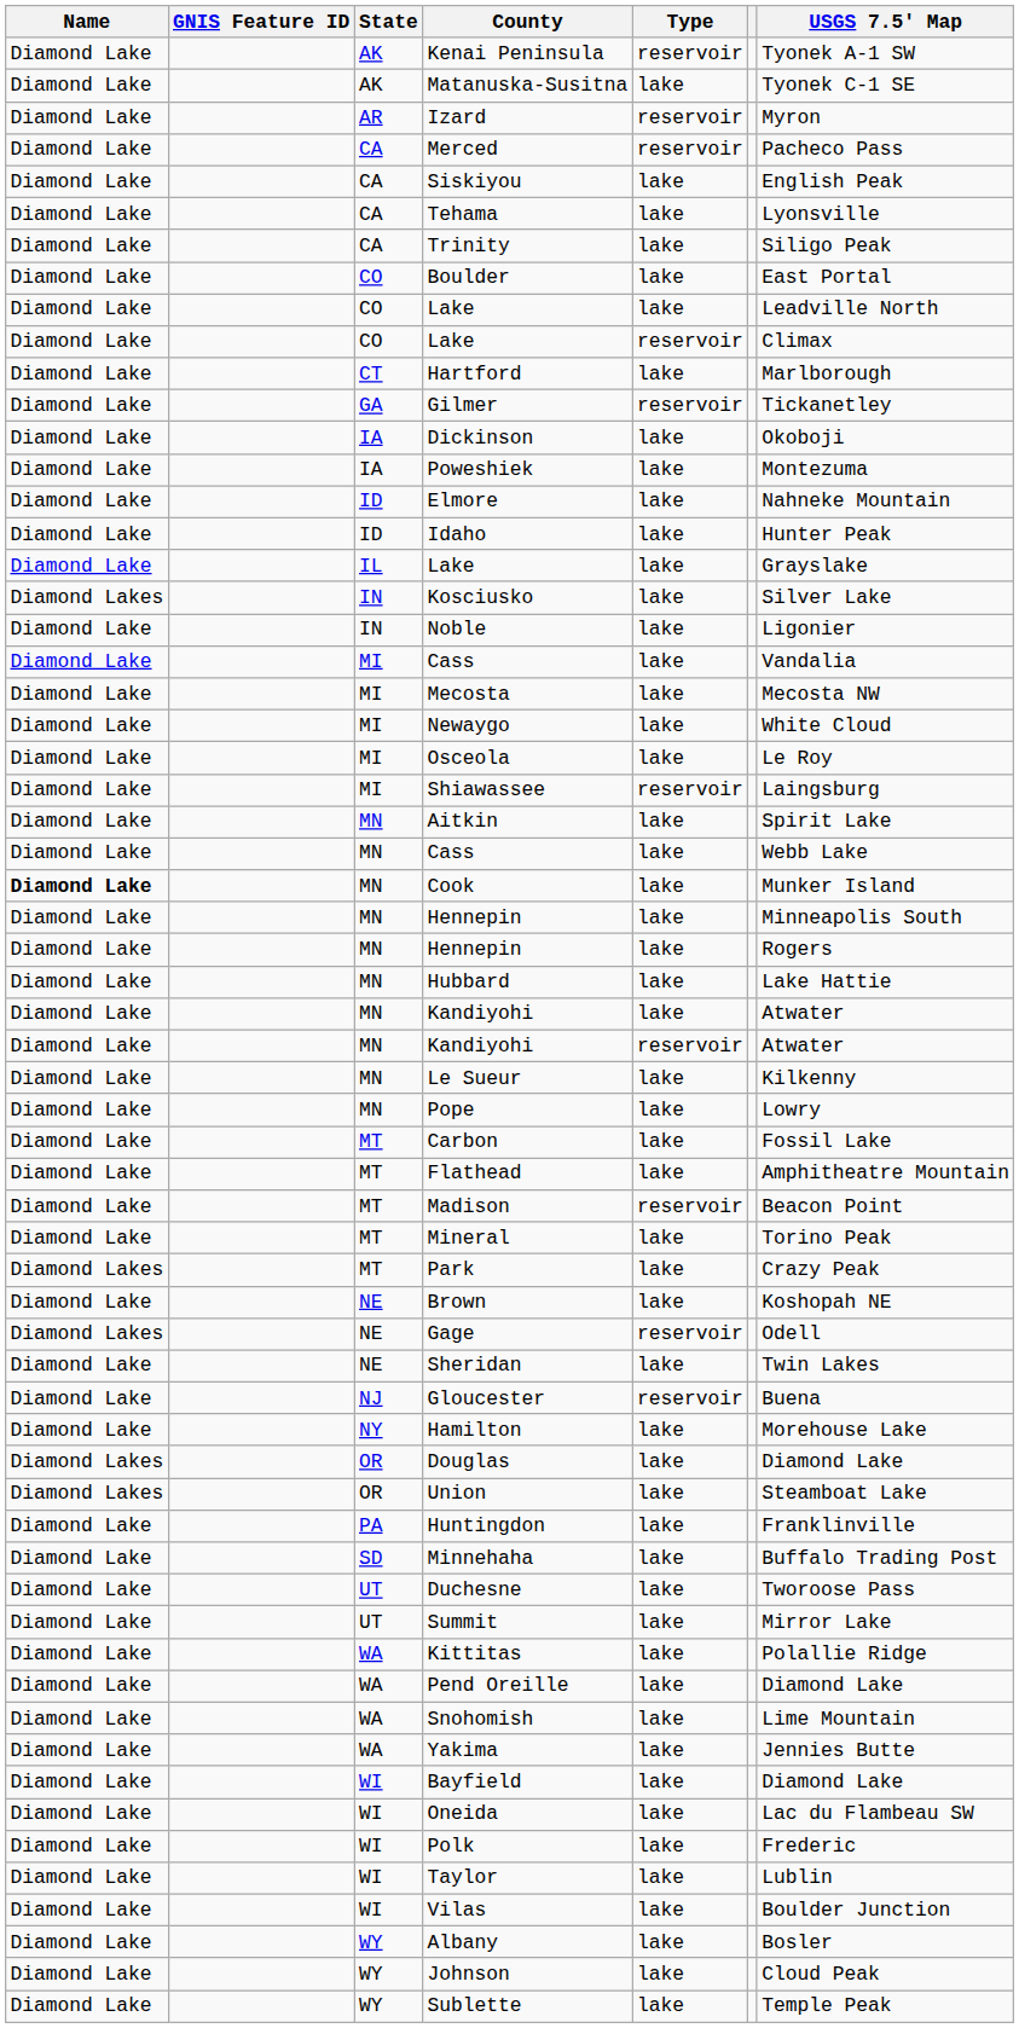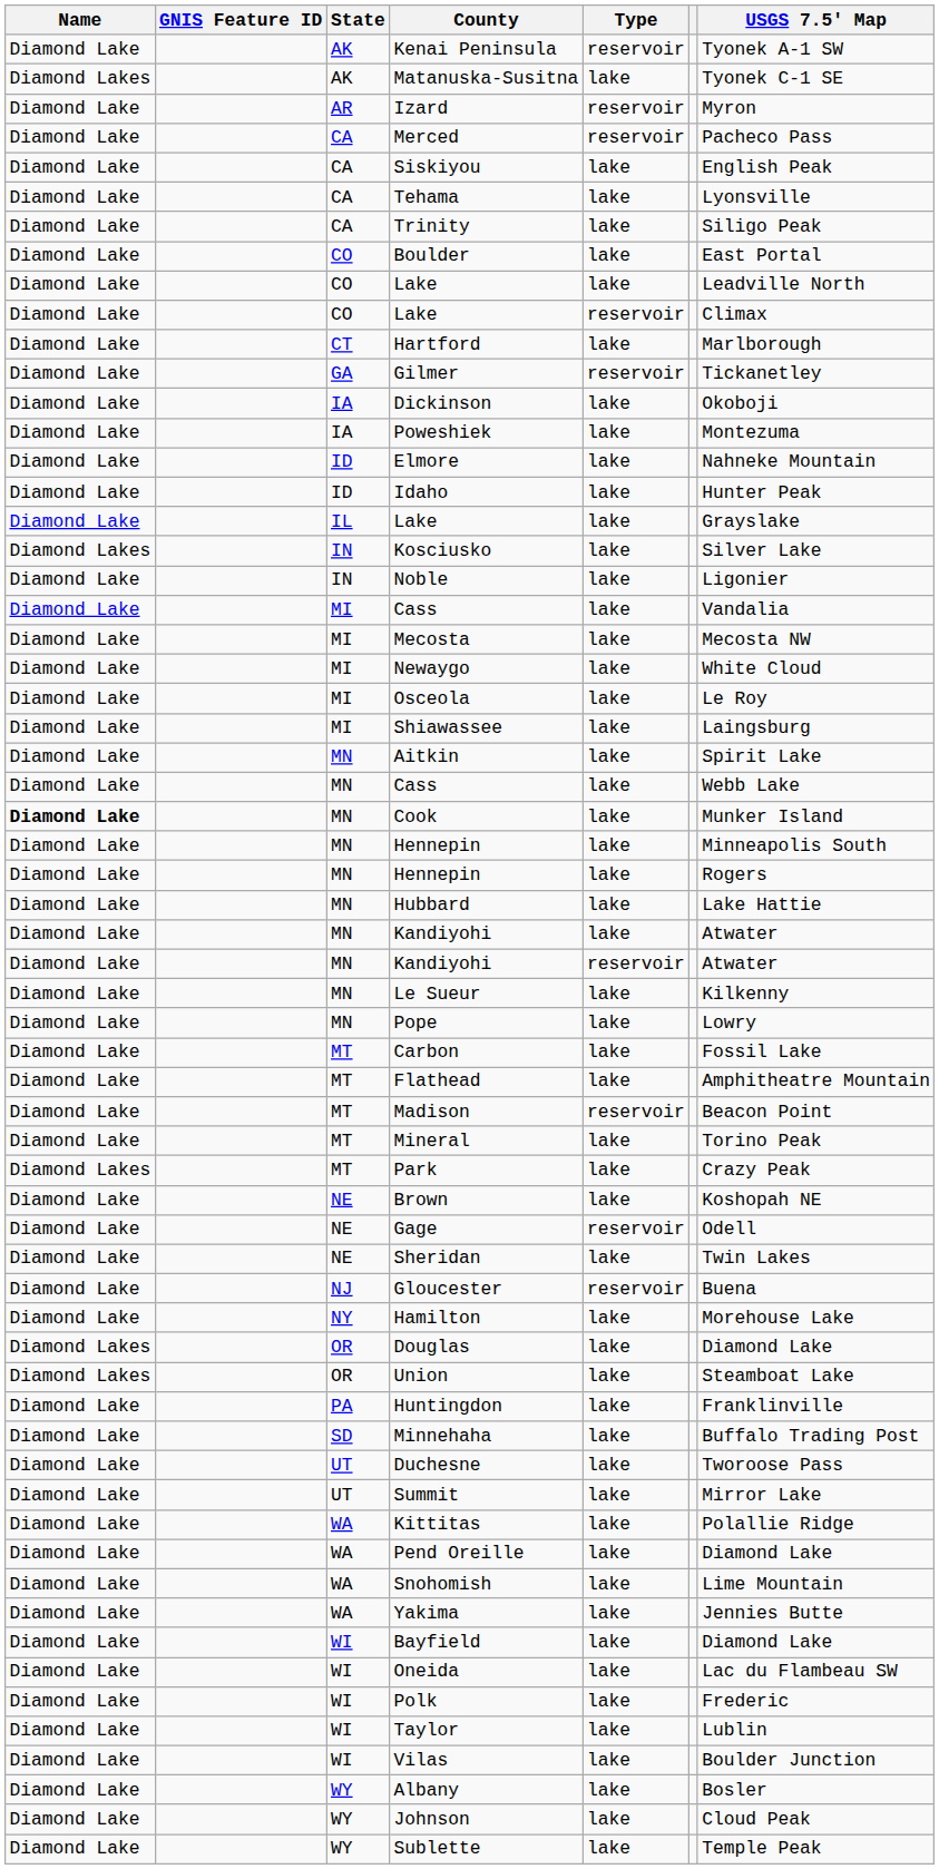 <table class="wikitable sortable">
 <tr>
 <th>Name</th>
 <th><a href='#'>GNIS</a> Feature ID</th>
 <th>State</th>
 <th>County</th>
 <th>Type</th>
 <th></th>
 <th><a href='#'>USGS</a> 7.5' Map</th>
 </tr>
 <tr>
 <td>Diamond Lake</td>
 <td></td>
 <td><a href='#'>AK</a></td>
 <td>Kenai Peninsula</td>
 <td>reservoir</td>
 <td></td>
 <td>Tyonek A-1 SW</td>
 </tr>
 <tr>
-<td>Diamond Lake</td>
+<td>Diamond Lakes</td>
 <td></td>
 <td>AK</td>
 <td>Matanuska-Susitna</td>
 <td>lake</td>
 <td></td>
 <td>Tyonek C-1 SE</td>
 </tr>
 <tr>
 <td>Diamond Lake</td>
 <td></td>
 <td><a href='#'>AR</a></td>
 <td>Izard</td>
 <td>reservoir</td>
 <td></td>
 <td>Myron</td>
 </tr>
 <tr>
 <td>Diamond Lake</td>
 <td></td>
 <td><a href='#'>CA</a></td>
 <td>Merced</td>
 <td>reservoir</td>
 <td></td>
 <td>Pacheco Pass</td>
 </tr>
 <tr>
 <td>Diamond Lake</td>
 <td></td>
 <td>CA</td>
 <td>Siskiyou</td>
 <td>lake</td>
 <td></td>
 <td>English Peak</td>
 </tr>
 <tr>
 <td>Diamond Lake</td>
 <td></td>
 <td>CA</td>
 <td>Tehama</td>
 <td>lake</td>
 <td></td>
 <td>Lyonsville</td>
 </tr>
 <tr>
 <td>Diamond Lake</td>
 <td></td>
 <td>CA</td>
 <td>Trinity</td>
 <td>lake</td>
 <td></td>
 <td>Siligo Peak</td>
 </tr>
 <tr>
 <td>Diamond Lake</td>
 <td></td>
 <td><a href='#'>CO</a></td>
 <td>Boulder</td>
 <td>lake</td>
 <td></td>
 <td>East Portal</td>
 </tr>
 <tr>
 <td>Diamond Lake</td>
 <td></td>
 <td>CO</td>
 <td>Lake</td>
 <td>lake</td>
 <td></td>
 <td>Leadville North</td>
 </tr>
 <tr>
 <td>Diamond Lake</td>
 <td></td>
 <td>CO</td>
 <td>Lake</td>
 <td>reservoir</td>
 <td></td>
 <td>Climax</td>
 </tr>
 <tr>
 <td>Diamond Lake</td>
 <td></td>
 <td><a href='#'>CT</a></td>
 <td>Hartford</td>
 <td>lake</td>
 <td></td>
 <td>Marlborough</td>
 </tr>
 <tr>
 <td>Diamond Lake</td>
 <td></td>
 <td><a href='#'>GA</a></td>
 <td>Gilmer</td>
 <td>reservoir</td>
 <td></td>
 <td>Tickanetley</td>
 </tr>
 <tr>
 <td>Diamond Lake</td>
 <td></td>
 <td><a href='#'>IA</a></td>
 <td>Dickinson</td>
 <td>lake</td>
 <td></td>
 <td>Okoboji</td>
 </tr>
 <tr>
 <td>Diamond Lake</td>
 <td></td>
 <td>IA</td>
 <td>Poweshiek</td>
 <td>lake</td>
 <td></td>
 <td>Montezuma</td>
 </tr>
 <tr>
 <td>Diamond Lake</td>
 <td></td>
 <td><a href='#'>ID</a></td>
 <td>Elmore</td>
 <td>lake</td>
 <td></td>
 <td>Nahneke Mountain</td>
 </tr>
 <tr>
 <td>Diamond Lake</td>
 <td></td>
 <td>ID</td>
 <td>Idaho</td>
 <td>lake</td>
 <td></td>
 <td>Hunter Peak</td>
 </tr>
 <tr>
 <td><a href='#'>Diamond Lake</a></td>
 <td></td>
 <td><a href='#'>IL</a></td>
 <td>Lake</td>
 <td>lake</td>
 <td></td>
 <td>Grayslake</td>
 </tr>
 <tr>
 <td>Diamond Lakes</td>
 <td></td>
 <td><a href='#'>IN</a></td>
 <td>Kosciusko</td>
 <td>lake</td>
 <td></td>
 <td>Silver Lake</td>
 </tr>
 <tr>
 <td>Diamond Lake</td>
 <td></td>
 <td>IN</td>
 <td>Noble</td>
 <td>lake</td>
 <td></td>
 <td>Ligonier</td>
 </tr>
 <tr>
 <td><a href='#'>Diamond Lake</a></td>
 <td></td>
 <td><a href='#'>MI</a></td>
 <td>Cass</td>
 <td>lake</td>
 <td></td>
 <td>Vandalia</td>
 </tr>
 <tr>
 <td>Diamond Lake</td>
 <td></td>
 <td>MI</td>
 <td>Mecosta</td>
 <td>lake</td>
 <td></td>
 <td>Mecosta NW</td>
 </tr>
 <tr>
 <td>Diamond Lake</td>
 <td></td>
 <td>MI</td>
 <td>Newaygo</td>
 <td>lake</td>
 <td></td>
 <td>White Cloud</td>
 </tr>
 <tr>
 <td>Diamond Lake</td>
 <td></td>
 <td>MI</td>
 <td>Osceola</td>
 <td>lake</td>
 <td></td>
 <td>Le Roy</td>
 </tr>
 <tr>
 <td>Diamond Lake</td>
 <td></td>
 <td>MI</td>
 <td>Shiawassee</td>
-<td>reservoir</td>
+<td>lake</td>
 <td></td>
 <td>Laingsburg</td>
 </tr>
 <tr>
 <td>Diamond Lake</td>
 <td></td>
 <td><a href='#'>MN</a></td>
 <td>Aitkin</td>
 <td>lake</td>
 <td></td>
 <td>Spirit Lake</td>
 </tr>
 <tr>
 <td>Diamond Lake</td>
 <td></td>
 <td>MN</td>
 <td>Cass</td>
 <td>lake</td>
 <td></td>
 <td>Webb Lake</td>
 </tr>
 <tr>
 <td><strong>Diamond Lake</strong></td>
 <td></td>
 <td>MN</td>
 <td>Cook</td>
 <td>lake</td>
 <td></td>
 <td>Munker Island</td>
 </tr>
 <tr>
 <td>Diamond Lake</td>
 <td></td>
 <td>MN</td>
 <td>Hennepin</td>
 <td>lake</td>
 <td></td>
 <td>Minneapolis South</td>
 </tr>
 <tr>
 <td>Diamond Lake</td>
 <td></td>
 <td>MN</td>
 <td>Hennepin</td>
 <td>lake</td>
 <td></td>
 <td>Rogers</td>
 </tr>
 <tr>
 <td>Diamond Lake</td>
 <td></td>
 <td>MN</td>
 <td>Hubbard</td>
 <td>lake</td>
 <td></td>
 <td>Lake Hattie</td>
 </tr>
 <tr>
 <td>Diamond Lake</td>
 <td></td>
 <td>MN</td>
 <td>Kandiyohi</td>
 <td>lake</td>
 <td></td>
 <td>Atwater</td>
 </tr>
 <tr>
 <td>Diamond Lake</td>
 <td></td>
 <td>MN</td>
 <td>Kandiyohi</td>
 <td>reservoir</td>
 <td></td>
 <td>Atwater</td>
 </tr>
 <tr>
 <td>Diamond Lake</td>
 <td></td>
 <td>MN</td>
 <td>Le Sueur</td>
 <td>lake</td>
 <td></td>
 <td>Kilkenny</td>
 </tr>
 <tr>
 <td>Diamond Lake</td>
 <td></td>
 <td>MN</td>
 <td>Pope</td>
 <td>lake</td>
 <td></td>
 <td>Lowry</td>
 </tr>
 <tr>
 <td>Diamond Lake</td>
 <td></td>
 <td><a href='#'>MT</a></td>
 <td>Carbon</td>
 <td>lake</td>
 <td></td>
 <td>Fossil Lake</td>
 </tr>
 <tr>
 <td>Diamond Lake</td>
 <td></td>
 <td>MT</td>
 <td>Flathead</td>
 <td>lake</td>
 <td></td>
 <td>Amphitheatre Mountain</td>
 </tr>
 <tr>
 <td>Diamond Lake</td>
 <td></td>
 <td>MT</td>
 <td>Madison</td>
 <td>reservoir</td>
 <td></td>
 <td>Beacon Point</td>
 </tr>
 <tr>
 <td>Diamond Lake</td>
 <td></td>
 <td>MT</td>
 <td>Mineral</td>
 <td>lake</td>
 <td></td>
 <td>Torino Peak</td>
 </tr>
 <tr>
 <td>Diamond Lakes</td>
 <td></td>
 <td>MT</td>
 <td>Park</td>
 <td>lake</td>
 <td></td>
 <td>Crazy Peak</td>
 </tr>
 <tr>
 <td>Diamond Lake</td>
 <td></td>
 <td><a href='#'>NE</a></td>
 <td>Brown</td>
 <td>lake</td>
 <td></td>
 <td>Koshopah NE</td>
 </tr>
 <tr>
-<td>Diamond Lakes</td>
+<td>Diamond Lake</td>
 <td></td>
 <td>NE</td>
 <td>Gage</td>
 <td>reservoir</td>
 <td></td>
 <td>Odell</td>
 </tr>
 <tr>
 <td>Diamond Lake</td>
 <td></td>
 <td>NE</td>
 <td>Sheridan</td>
 <td>lake</td>
 <td></td>
 <td>Twin Lakes</td>
 </tr>
 <tr>
 <td>Diamond Lake</td>
 <td></td>
 <td><a href='#'>NJ</a></td>
 <td>Gloucester</td>
 <td>reservoir</td>
 <td></td>
 <td>Buena</td>
 </tr>
 <tr>
 <td>Diamond Lake</td>
 <td></td>
 <td><a href='#'>NY</a></td>
 <td>Hamilton</td>
 <td>lake</td>
 <td></td>
 <td>Morehouse Lake</td>
 </tr>
 <tr>
 <td>Diamond Lakes</td>
 <td></td>
 <td><a href='#'>OR</a></td>
 <td>Douglas</td>
 <td>lake</td>
 <td></td>
 <td>Diamond Lake</td>
 </tr>
 <tr>
 <td>Diamond Lakes</td>
 <td></td>
 <td>OR</td>
 <td>Union</td>
 <td>lake</td>
 <td></td>
 <td>Steamboat Lake</td>
 </tr>
 <tr>
 <td>Diamond Lake</td>
 <td></td>
 <td><a href='#'>PA</a></td>
 <td>Huntingdon</td>
 <td>lake</td>
 <td></td>
 <td>Franklinville</td>
 </tr>
 <tr>
 <td>Diamond Lake</td>
 <td></td>
 <td><a href='#'>SD</a></td>
 <td>Minnehaha</td>
 <td>lake</td>
 <td></td>
 <td>Buffalo Trading Post</td>
 </tr>
 <tr>
 <td>Diamond Lake</td>
 <td></td>
 <td><a href='#'>UT</a></td>
 <td>Duchesne</td>
 <td>lake</td>
 <td></td>
 <td>Tworoose Pass</td>
 </tr>
 <tr>
 <td>Diamond Lake</td>
 <td></td>
 <td>UT</td>
 <td>Summit</td>
 <td>lake</td>
 <td></td>
 <td>Mirror Lake</td>
 </tr>
 <tr>
 <td>Diamond Lake</td>
 <td></td>
 <td><a href='#'>WA</a></td>
 <td>Kittitas</td>
 <td>lake</td>
 <td></td>
 <td>Polallie Ridge</td>
 </tr>
 <tr>
 <td>Diamond Lake</td>
 <td></td>
 <td>WA</td>
 <td>Pend Oreille</td>
 <td>lake</td>
 <td></td>
 <td>Diamond Lake</td>
 </tr>
 <tr>
 <td>Diamond Lake</td>
 <td></td>
 <td>WA</td>
 <td>Snohomish</td>
 <td>lake</td>
 <td></td>
 <td>Lime Mountain</td>
 </tr>
 <tr>
 <td>Diamond Lake</td>
 <td></td>
 <td>WA</td>
 <td>Yakima</td>
 <td>lake</td>
 <td></td>
 <td>Jennies Butte</td>
 </tr>
 <tr>
 <td>Diamond Lake</td>
 <td></td>
 <td><a href='#'>WI</a></td>
 <td>Bayfield</td>
 <td>lake</td>
 <td></td>
 <td>Diamond Lake</td>
 </tr>
 <tr>
 <td>Diamond Lake</td>
 <td></td>
 <td>WI</td>
 <td>Oneida</td>
 <td>lake</td>
 <td></td>
 <td>Lac du Flambeau SW</td>
 </tr>
 <tr>
 <td>Diamond Lake</td>
 <td></td>
 <td>WI</td>
 <td>Polk</td>
 <td>lake</td>
 <td></td>
 <td>Frederic</td>
 </tr>
 <tr>
 <td>Diamond Lake</td>
 <td></td>
 <td>WI</td>
 <td>Taylor</td>
 <td>lake</td>
 <td></td>
 <td>Lublin</td>
 </tr>
 <tr>
 <td>Diamond Lake</td>
 <td></td>
 <td>WI</td>
 <td>Vilas</td>
 <td>lake</td>
 <td></td>
 <td>Boulder Junction</td>
 </tr>
 <tr>
 <td>Diamond Lake</td>
 <td></td>
 <td><a href='#'>WY</a></td>
 <td>Albany</td>
 <td>lake</td>
 <td></td>
 <td>Bosler</td>
 </tr>
 <tr>
 <td>Diamond Lake</td>
 <td></td>
 <td>WY</td>
 <td>Johnson</td>
 <td>lake</td>
 <td></td>
 <td>Cloud Peak</td>
 </tr>
 <tr>
 <td>Diamond Lake</td>
 <td></td>
 <td>WY</td>
 <td>Sublette</td>
 <td>lake</td>
 <td></td>
 <td>Temple Peak</td>
 </tr>
 </table>
